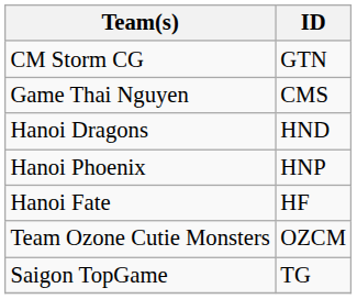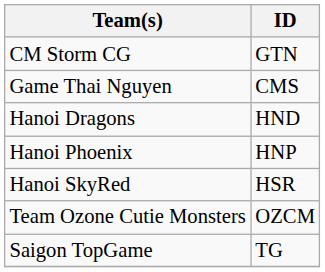 <table class="wikitable">
 <tr>
 <th>Team(s)</th>
 <th>ID</th>
 </tr>
 <tr>
 <td> CM Storm CG</td>
 <td>GTN</td>
 </tr>
 <tr>
 <td> Game Thai Nguyen</td>
 <td>CMS</td>
 </tr>
 <tr>
 <td> Hanoi Dragons</td>
 <td>HND</td>
 </tr>
 <tr>
 <td> Hanoi Phoenix</td>
 <td>HNP</td>
 </tr>
 <tr>
-<td> Hanoi Fate</td>
-<td>HF</td>
+<td> Hanoi SkyRed</td>
+<td>HSR</td>
 </tr>
 <tr>
 <td> Team Ozone Cutie Monsters</td>
 <td>OZCM</td>
 </tr>
 <tr>
 <td> Saigon TopGame </td>
 <td>TG</td>
 </tr>
 <tr>
 </tr>
 </table>
